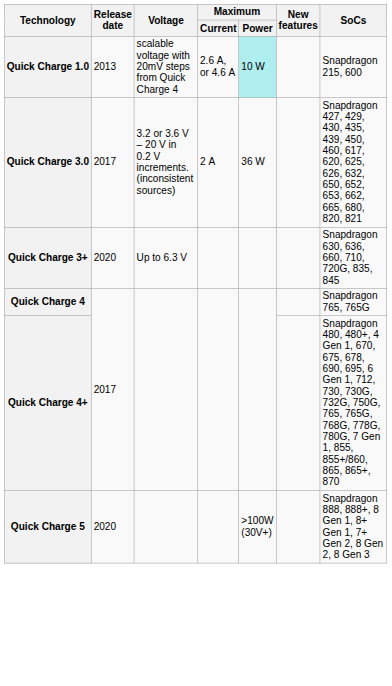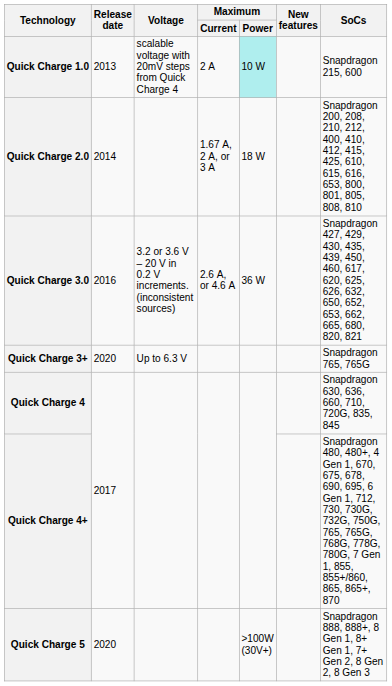 <table class="wikitable sortable sticky-header">
 <tr>
 <th rowspan=2>Technology</th>
 <th rowspan=2>Release date</th>
 <th rowspan=2>Voltage</th>
 <th colspan=2>Maximum</th>
 <th rowspan=2>New features</th>
 <th rowspan=2>SoCs</th>
 </tr>
 <tr>
 <th>Current</th>
 <th>Power</th>
 </tr>
 <tr>
 <th>Quick Charge 1.0</th>
 <td>2013</td>
 <td>scalable voltage with 20mV steps from Quick Charge 4</td>
-<td>2.6 A, or 4.6 A</td>
+<td>2 A</td>
 <td style="background: paleturquoise;">10 W</td>
 <td></td>
 <td>Snapdragon 215, 600</td>
 </tr>
 <tr>
+<th>Quick Charge 2.0</th>
+<td>2014</td>
+<td></td>
+<td>1.67 A, 2 A, or 3 A</td>
+<td>18 W </td>
+<td></td>
+<td>Snapdragon 200, 208, 210, 212, 400, 410, 412, 415, 425, 610, 615, 616, 653, 800, 801, 805, 808, 810</td>
+</tr>
+<tr>
 <th>Quick Charge 3.0</th>
-<td>2017</td>
+<td>2016</td>
 <td>3.2 or 3.6 V – 20 V in 0.2 V increments. (inconsistent sources)<br></td>
-<td>2 A</td>
+<td>2.6 A, or 4.6 A</td>
 <td>36 W </td>
 <td></td>
 <td>Snapdragon 427, 429, 430, 435, 439, 450, 460, 617, 620, 625, 626, 632, 650, 652, 653, 662, 665, 680, 820, 821</td>
 </tr>
 <tr>
 <th>Quick Charge 3+</th>
 <td>2020</td>
 <td>Up to 6.3 V</td>
 <td></td>
 <td></td>
 <td></td>
-<td>Snapdragon 630, 636, 660, 710, 720G, 835, 845</td>
+<td>Snapdragon 765, 765G</td>
 </tr>
 <tr>
 <th>Quick Charge 4</th>
 <td rowspan=2>2017</td>
 <td rowspan=2></td>
 <td rowspan=2></td>
 <td rowspan=2></td>
 <td></td>
-<td>Snapdragon 765, 765G</td>
+<td>Snapdragon 630, 636, 660, 710, 720G, 835, 845</td>
 </tr>
 <tr>
 <th>Quick Charge 4+</th>
 <td></td>
 <td>Snapdragon 480, 480+, 4 Gen 1, 670, 675, 678, 690, 695, 6 Gen 1, 712, 730, 730G, 732G, 750G, 765, 765G, 768G, 778G, 780G, 7 Gen 1, 855, 855+/860, 865, 865+, 870</td>
 </tr>
 <tr>
 <th>Quick Charge 5</th>
 <td>2020</td>
 <td></td>
 <td></td>
 <td>>100W (30V+)</td>
 <td></td>
 <td>Snapdragon 888, 888+, 8 Gen 1, 8+ Gen 1, 7+ Gen 2, 8 Gen 2, 8 Gen 3</td>
 </tr>
 </table>
